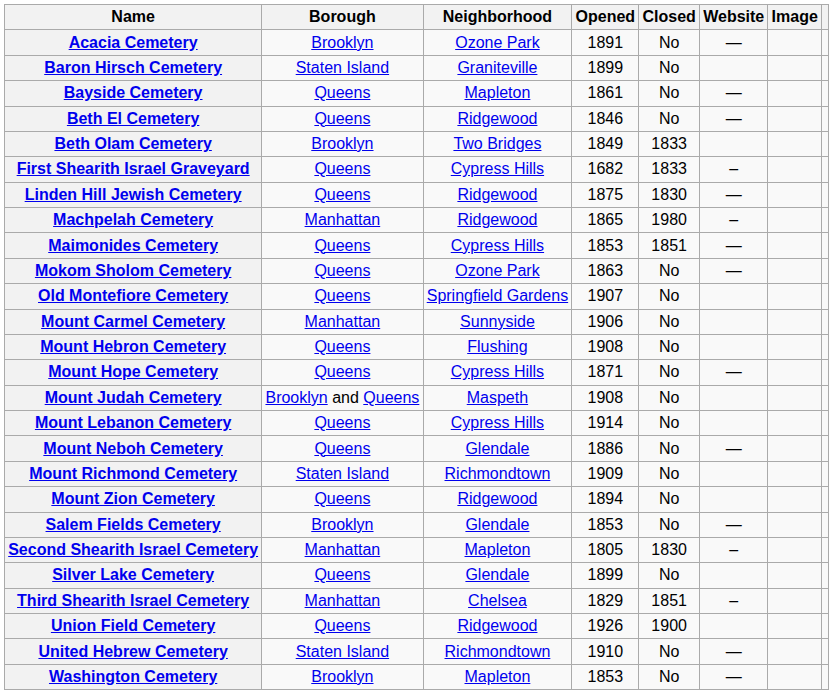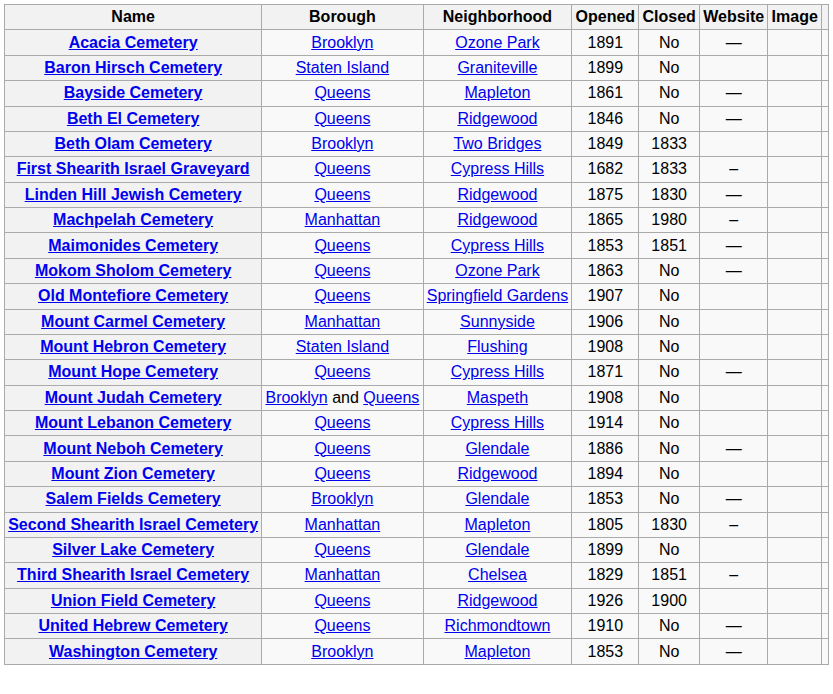 <table class="wikitable sortable" style="text-align:center;">
 <tr>
 <th scope="col">Name</th>
 <th scope="col">Borough</th>
 <th scope="col">Neighborhood</th>
 <th scope="col">Opened</th>
 <th scope="col">Closed</th>
 <th scope="col" class="unsortable">Website</th>
 <th scope="col" class="unsortable">Image</th>
 <th scope="col" class="unsortable"></th>
 </tr>
 <tr>
 <th scope=row><a href='#'>Acacia Cemetery</a></th>
 <td><a href='#'>Brooklyn</a></td>
 <td><a href='#'>Ozone Park</a></td>
 <td>1891</td>
 <td>No</td>
 <td>—</td>
 <td></td>
 <td></td>
 </tr>
 <tr>
 <th scope=row><a href='#'>Baron Hirsch Cemetery</a></th>
 <td><a href='#'>Staten Island</a></td>
 <td><a href='#'>Graniteville</a></td>
 <td>1899</td>
 <td>No</td>
 <td></td>
 <td></td>
 <td></td>
 </tr>
 <tr>
 <th scope=row><a href='#'>Bayside Cemetery</a></th>
 <td><a href='#'>Queens</a></td>
 <td><a href='#'>Mapleton</a></td>
 <td>1861</td>
 <td>No</td>
 <td>—</td>
 <td></td>
 <td></td>
 </tr>
 <tr>
 <th scope=row><a href='#'>Beth El Cemetery</a></th>
 <td><a href='#'>Queens</a></td>
 <td><a href='#'>Ridgewood</a></td>
 <td>1846</td>
 <td>No</td>
 <td>—</td>
 <td></td>
 <td></td>
 </tr>
 <tr>
 <th scope=row><a href='#'>Beth Olam Cemetery</a></th>
 <td><a href='#'>Brooklyn</a></td>
 <td><a href='#'>Two Bridges</a></td>
 <td>1849</td>
 <td>1833</td>
 <td></td>
 <td></td>
 <td></td>
 </tr>
 <tr>
 <th scope=row><a href='#'>First Shearith Israel Graveyard</a></th>
 <td><a href='#'>Queens</a></td>
 <td><a href='#'>Cypress Hills</a></td>
 <td>1682</td>
 <td>1833</td>
 <td>–</td>
 <td></td>
 <td></td>
 </tr>
 <tr>
 <th scope=row><a href='#'>Linden Hill Jewish Cemetery</a></th>
 <td><a href='#'>Queens</a></td>
 <td><a href='#'>Ridgewood</a></td>
 <td>1875</td>
 <td>1830</td>
 <td>—</td>
 <td></td>
 <td></td>
 </tr>
 <tr>
 <th scope=row><a href='#'>Machpelah Cemetery</a></th>
 <td><a href='#'>Manhattan</a></td>
 <td><a href='#'>Ridgewood</a></td>
 <td>1865</td>
 <td>1980</td>
 <td>–</td>
 <td></td>
 <td></td>
 </tr>
 <tr>
 <th scope=row><a href='#'>Maimonides Cemetery</a></th>
 <td><a href='#'>Queens</a></td>
 <td><a href='#'>Cypress Hills</a></td>
 <td>1853</td>
 <td>1851</td>
 <td>—</td>
 <td></td>
 <td></td>
 </tr>
 <tr>
 <th scope=row><a href='#'>Mokom Sholom Cemetery</a></th>
 <td><a href='#'>Queens</a></td>
 <td><a href='#'>Ozone Park</a></td>
 <td>1863</td>
 <td>No</td>
 <td>—</td>
 <td></td>
 <td></td>
 </tr>
 <tr>
 <th scope=row><a href='#'>Old Montefiore Cemetery</a></th>
 <td><a href='#'>Queens</a></td>
 <td><a href='#'>Springfield Gardens</a></td>
 <td>1907</td>
 <td>No</td>
 <td></td>
 <td></td>
 <td></td>
 </tr>
 <tr>
 <th scope=row><a href='#'>Mount Carmel Cemetery</a></th>
 <td><a href='#'>Manhattan</a></td>
 <td><a href='#'>Sunnyside</a></td>
 <td>1906</td>
 <td>No</td>
 <td></td>
 <td></td>
 <td></td>
 </tr>
 <tr>
 <th scope=row><a href='#'>Mount Hebron Cemetery</a></th>
-<td><a href='#'>Queens</a></td>
+<td><a href='#'>Staten Island</a></td>
 <td><a href='#'>Flushing</a></td>
 <td>1908</td>
 <td>No</td>
 <td></td>
 <td></td>
 <td></td>
 </tr>
 <tr>
 <th scope=row><a href='#'>Mount Hope Cemetery</a></th>
 <td><a href='#'>Queens</a></td>
 <td><a href='#'>Cypress Hills</a></td>
 <td>1871</td>
 <td>No</td>
 <td>—</td>
 <td></td>
 <td></td>
 </tr>
 <tr>
 <th scope=row><a href='#'>Mount Judah Cemetery</a></th>
 <td><a href='#'>Brooklyn</a> and <a href='#'>Queens</a></td>
 <td><a href='#'>Maspeth</a></td>
 <td>1908</td>
 <td>No</td>
 <td></td>
 <td></td>
 <td></td>
 </tr>
 <tr>
 <th scope=row><a href='#'>Mount Lebanon Cemetery</a></th>
 <td><a href='#'>Queens</a></td>
 <td><a href='#'>Cypress Hills</a></td>
 <td>1914</td>
 <td>No</td>
 <td></td>
 <td></td>
 <td></td>
 </tr>
 <tr>
 <th scope=row><a href='#'>Mount Neboh Cemetery</a></th>
 <td><a href='#'>Queens</a></td>
 <td><a href='#'>Glendale</a></td>
 <td>1886</td>
 <td>No</td>
 <td>—</td>
-<td></td>
-<td></td>
-</tr>
-<tr>
-<th scope=row><a href='#'>Mount Richmond Cemetery</a></th>
-<td><a href='#'>Staten Island</a></td>
-<td><a href='#'>Richmondtown</a></td>
-<td>1909</td>
-<td>No</td>
-<td></td>
 <td></td>
 <td></td>
 </tr>
 <tr>
 <th scope=row><a href='#'>Mount Zion Cemetery</a></th>
 <td><a href='#'>Queens</a></td>
 <td><a href='#'>Ridgewood</a></td>
 <td>1894</td>
 <td>No</td>
 <td></td>
 <td></td>
 <td></td>
 </tr>
 <tr>
 <th scope=row><a href='#'>Salem Fields Cemetery</a></th>
 <td><a href='#'>Brooklyn</a></td>
 <td><a href='#'>Glendale</a></td>
 <td>1853</td>
 <td>No</td>
 <td>—</td>
 <td></td>
 <td></td>
 </tr>
 <tr>
 <th scope=row><a href='#'>Second Shearith Israel Cemetery</a></th>
 <td><a href='#'>Manhattan</a></td>
 <td><a href='#'>Mapleton</a></td>
 <td>1805</td>
 <td>1830</td>
 <td>–</td>
 <td></td>
 <td></td>
 </tr>
 <tr>
 <th scope=row><a href='#'>Silver Lake Cemetery</a></th>
 <td><a href='#'>Queens</a></td>
 <td><a href='#'>Glendale</a></td>
 <td>1899</td>
 <td>No</td>
 <td></td>
 <td></td>
 <td></td>
 </tr>
 <tr>
 <th scope=row><a href='#'>Third Shearith Israel Cemetery</a></th>
 <td><a href='#'>Manhattan</a></td>
 <td><a href='#'>Chelsea</a></td>
 <td>1829</td>
 <td>1851</td>
 <td>–</td>
 <td></td>
 <td></td>
 </tr>
 <tr>
 <th scope=row><a href='#'>Union Field Cemetery</a></th>
 <td><a href='#'>Queens</a></td>
 <td><a href='#'>Ridgewood</a></td>
 <td>1926</td>
 <td>1900</td>
 <td></td>
 <td></td>
 <td></td>
 </tr>
 <tr>
 <th scope=row><a href='#'>United Hebrew Cemetery</a></th>
-<td><a href='#'>Staten Island</a></td>
+<td><a href='#'>Queens</a></td>
 <td><a href='#'>Richmondtown</a></td>
 <td>1910</td>
 <td>No</td>
 <td>—</td>
 <td></td>
 <td></td>
 </tr>
 <tr>
 <th scope=row><a href='#'>Washington Cemetery</a></th>
 <td><a href='#'>Brooklyn</a></td>
 <td><a href='#'>Mapleton</a></td>
 <td>1853</td>
 <td>No</td>
 <td>—</td>
 <td></td>
 <td></td>
 </tr>
 </table>
